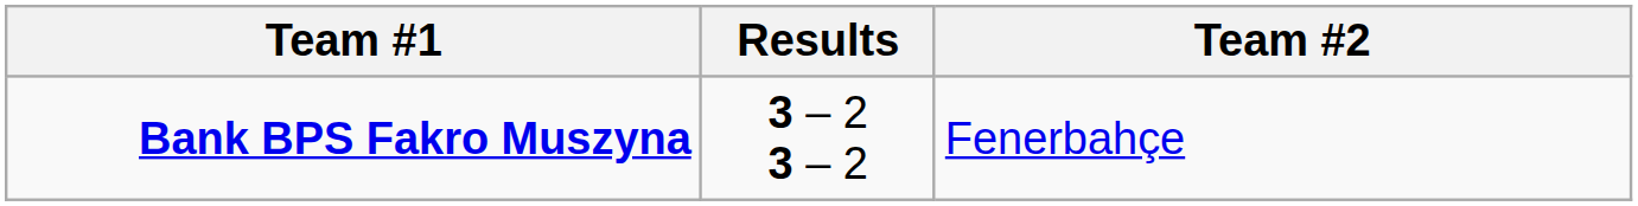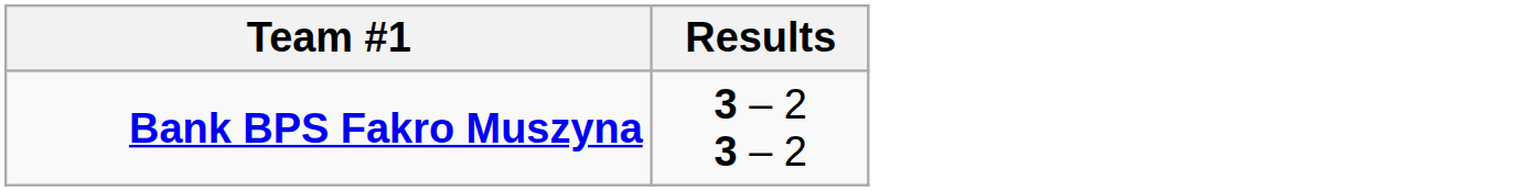 <table class="wikitable" style="border-collapse: collapse;">
 <tr>
 <th align="right" width="240">Team #1</th>
 <th>  Results  </th>
-<th align="left" width="240">Team #2</th>
 </tr>
 <tr>
 <td align="right"><strong><a href='#'>Bank BPS Fakro Muszyna</a></strong> </td>
 <td align="center"><strong>3</strong> – 2 <br> <strong>3</strong> – 2</td>
-<td>  <a href='#'>Fenerbahçe</a></td>
 </tr>
 </table>
